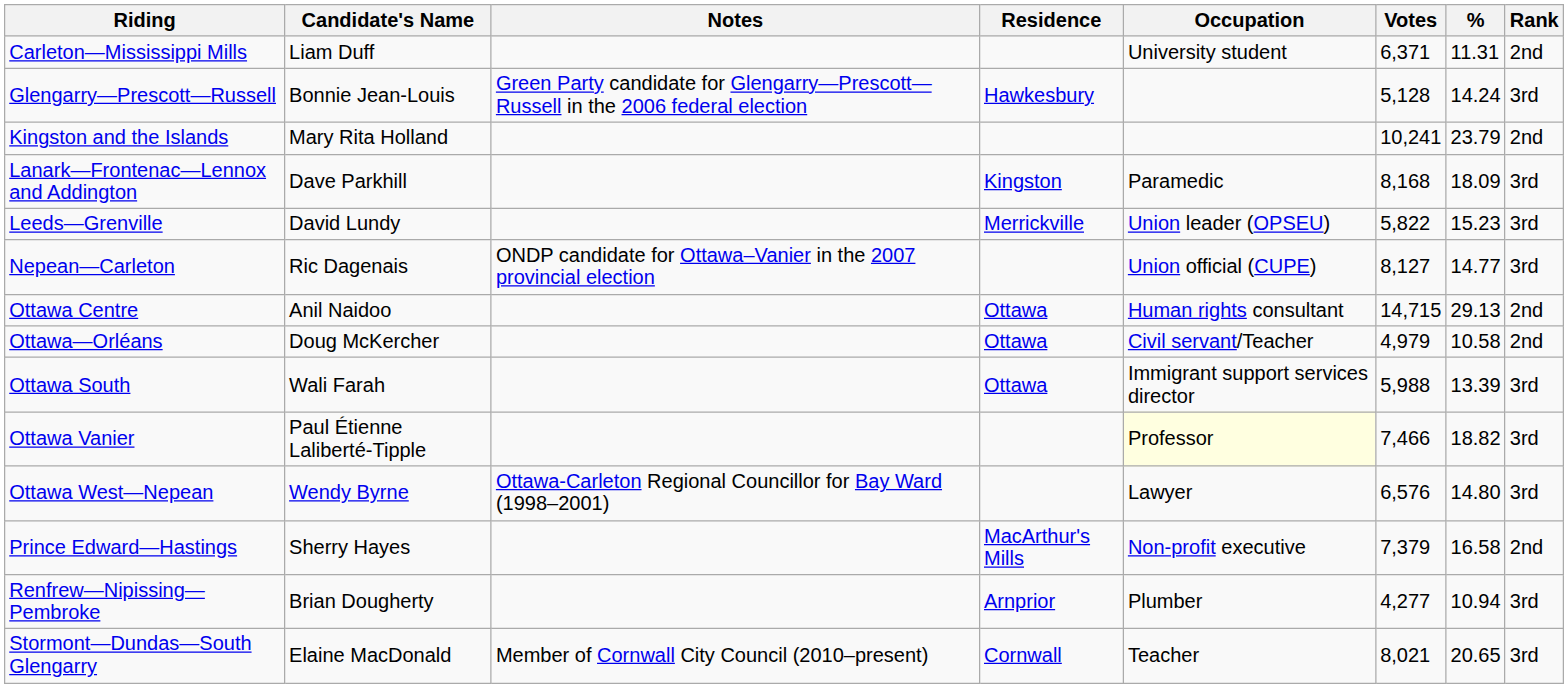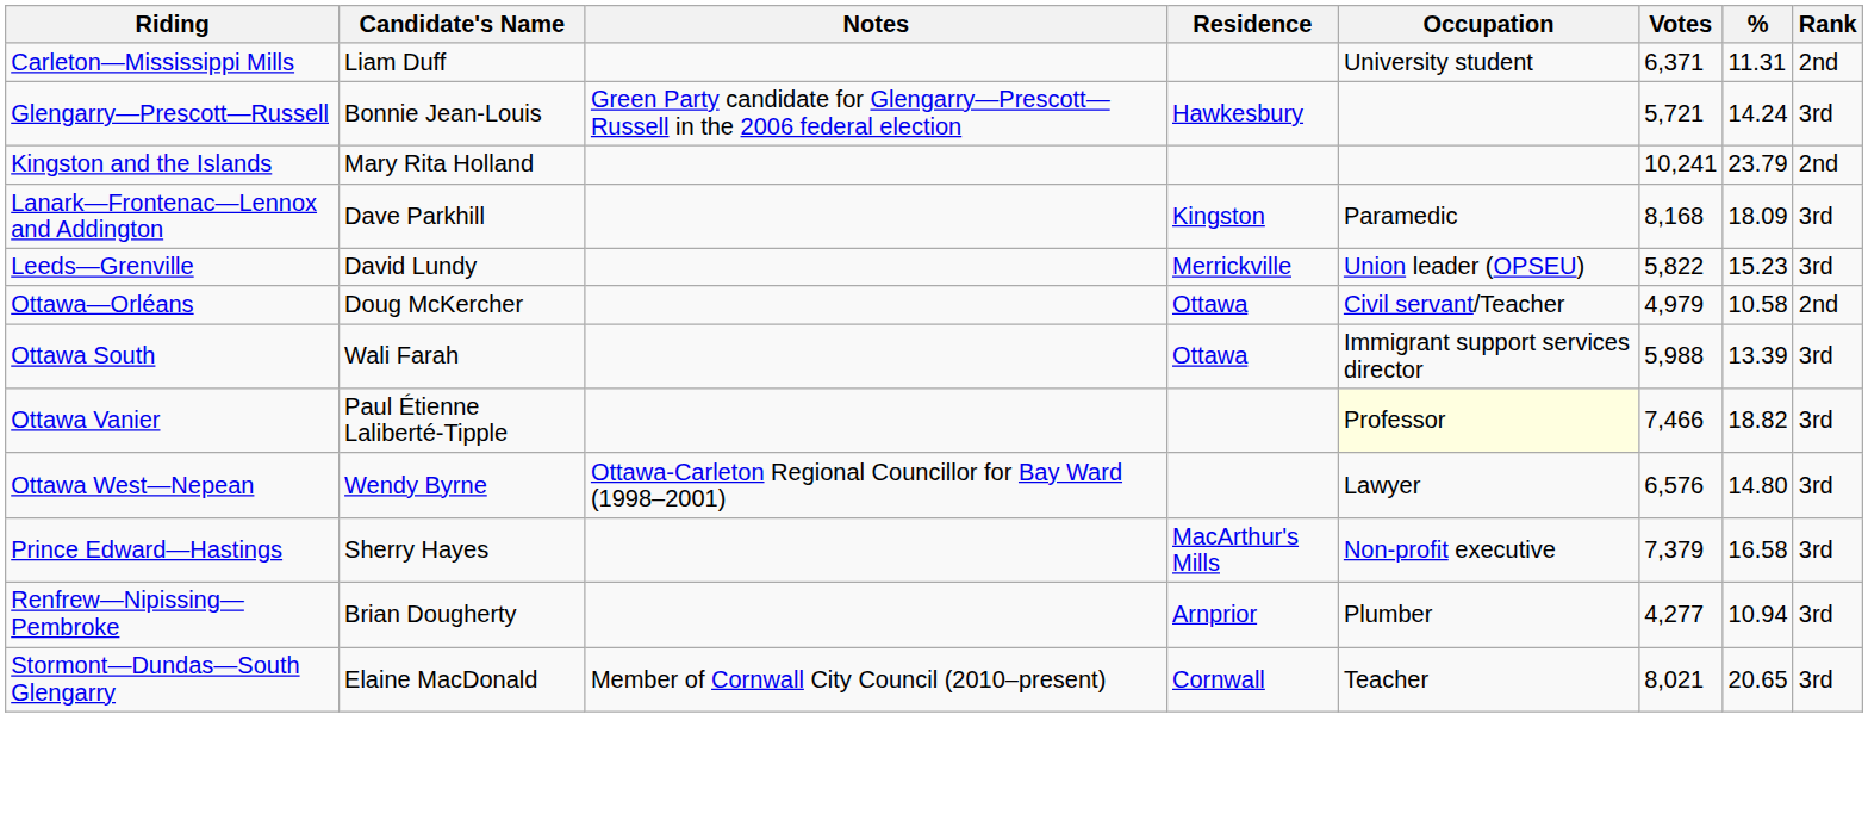 <table class="wikitable sortable">
 <tr>
 <th>Riding<br></th>
 <th>Candidate's Name</th>
 <th>Notes</th>
 <th>Residence</th>
 <th>Occupation</th>
 <th>Votes</th>
 <th>%</th>
 <th>Rank</th>
 </tr>
 <tr>
 <td><a href='#'>Carleton—Mississippi Mills</a></td>
 <td>Liam Duff</td>
 <td></td>
 <td></td>
 <td>University student</td>
 <td>6,371</td>
 <td>11.31</td>
 <td>2nd</td>
 </tr>
 <tr>
 <td><a href='#'>Glengarry—Prescott—Russell</a></td>
 <td>Bonnie Jean-Louis</td>
 <td><a href='#'>Green Party</a> candidate for <a href='#'>Glengarry—Prescott—Russell</a> in the <a href='#'>2006 federal election</a></td>
 <td><a href='#'>Hawkesbury</a></td>
 <td></td>
-<td>5,128</td>
+<td>5,721</td>
 <td>14.24</td>
 <td>3rd</td>
 </tr>
 <tr>
 <td><a href='#'>Kingston and the Islands</a></td>
 <td>Mary Rita Holland</td>
 <td></td>
 <td></td>
 <td></td>
 <td>10,241</td>
 <td>23.79</td>
 <td>2nd</td>
 </tr>
 <tr>
 <td><a href='#'>Lanark—Frontenac—Lennox and Addington</a></td>
 <td>Dave Parkhill</td>
 <td></td>
 <td><a href='#'>Kingston</a></td>
 <td>Paramedic</td>
 <td>8,168</td>
 <td>18.09</td>
 <td>3rd</td>
 </tr>
 <tr>
 <td><a href='#'>Leeds—Grenville</a></td>
 <td>David Lundy</td>
 <td></td>
 <td><a href='#'>Merrickville</a></td>
 <td><a href='#'>Union</a> leader (<a href='#'>OPSEU</a>)</td>
 <td>5,822</td>
 <td>15.23</td>
 <td>3rd</td>
-</tr>
-<tr>
-<td><a href='#'>Nepean—Carleton</a></td>
-<td>Ric Dagenais</td>
-<td>ONDP candidate for <a href='#'>Ottawa–Vanier</a> in the <a href='#'>2007 provincial election</a></td>
-<td></td>
-<td><a href='#'>Union</a> official (<a href='#'>CUPE</a>)</td>
-<td>8,127</td>
-<td>14.77</td>
-<td>3rd</td>
-</tr>
-<tr>
-<td><a href='#'>Ottawa Centre</a></td>
-<td>Anil Naidoo</td>
-<td></td>
-<td><a href='#'>Ottawa</a></td>
-<td><a href='#'>Human rights</a> consultant</td>
-<td>14,715</td>
-<td>29.13</td>
-<td>2nd</td>
 </tr>
 <tr>
 <td><a href='#'>Ottawa—Orléans</a></td>
 <td>Doug McKercher</td>
 <td></td>
 <td><a href='#'>Ottawa</a></td>
 <td><a href='#'>Civil servant</a>/Teacher</td>
 <td>4,979</td>
 <td>10.58</td>
 <td>2nd</td>
 </tr>
 <tr>
 <td><a href='#'>Ottawa South</a></td>
 <td>Wali Farah</td>
 <td></td>
 <td><a href='#'>Ottawa</a></td>
 <td>Immigrant support services director</td>
 <td>5,988</td>
 <td>13.39</td>
 <td>3rd</td>
 </tr>
 <tr>
 <td><a href='#'>Ottawa Vanier</a></td>
 <td>Paul Étienne Laliberté-Tipple</td>
 <td></td>
 <td></td>
 <td style="background: lightyellow;">Professor</td>
 <td>7,466</td>
 <td>18.82</td>
 <td>3rd</td>
 </tr>
 <tr>
 <td><a href='#'>Ottawa West—Nepean</a></td>
 <td><a href='#'>Wendy Byrne</a></td>
 <td><a href='#'>Ottawa-Carleton</a> Regional Councillor for <a href='#'>Bay Ward</a> (1998–2001)</td>
 <td></td>
 <td>Lawyer</td>
 <td>6,576</td>
 <td>14.80</td>
 <td>3rd</td>
 </tr>
 <tr>
 <td><a href='#'>Prince Edward—Hastings</a></td>
 <td>Sherry Hayes</td>
 <td></td>
 <td><a href='#'>MacArthur's Mills</a></td>
 <td><a href='#'>Non-profit</a> executive</td>
 <td>7,379</td>
 <td>16.58</td>
-<td>2nd</td>
+<td>3rd</td>
 </tr>
 <tr>
 <td><a href='#'>Renfrew—Nipissing—Pembroke</a></td>
 <td>Brian Dougherty</td>
 <td></td>
 <td><a href='#'>Arnprior</a></td>
 <td>Plumber</td>
 <td>4,277</td>
 <td>10.94</td>
 <td>3rd</td>
 </tr>
 <tr>
 <td><a href='#'>Stormont—Dundas—South Glengarry</a></td>
 <td>Elaine MacDonald</td>
 <td>Member of <a href='#'>Cornwall</a> City Council (2010–present)</td>
 <td><a href='#'>Cornwall</a></td>
 <td>Teacher</td>
 <td>8,021</td>
 <td>20.65</td>
 <td>3rd</td>
 </tr>
 </table>
